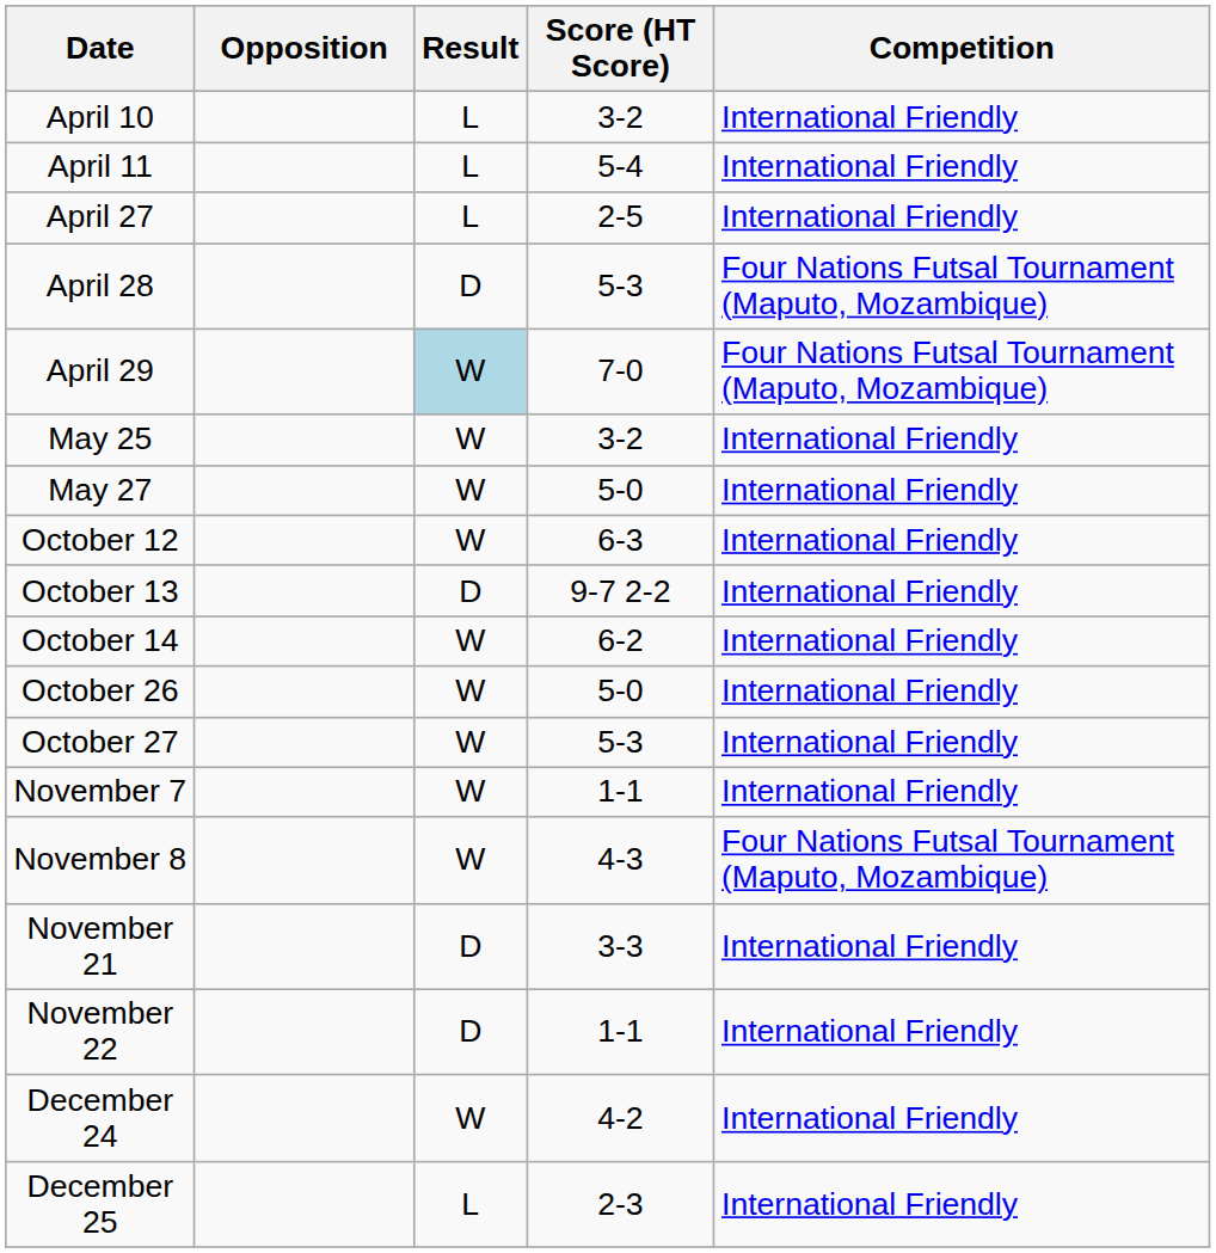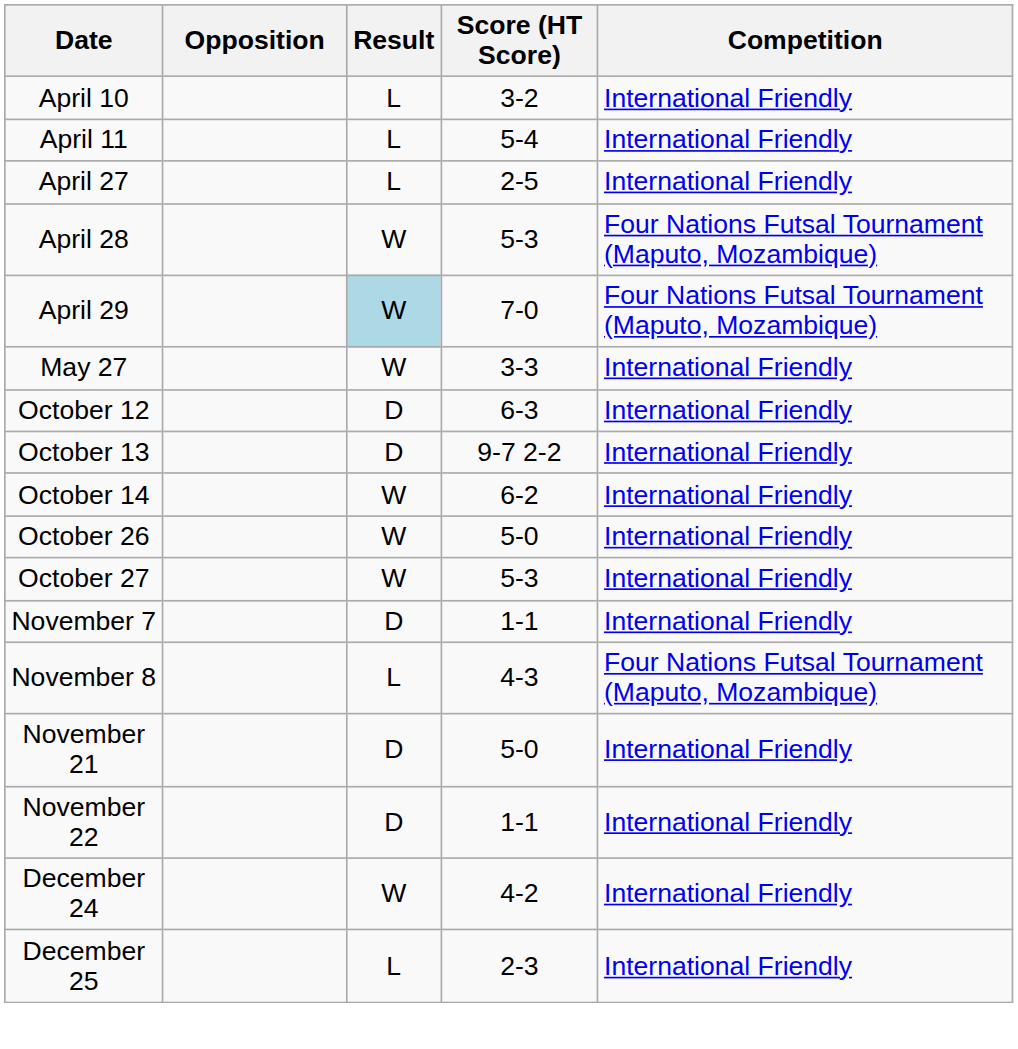 <table class="wikitable" style="text-align: center;">
 <tr>
 <th width="100">Date</th>
 <th width="120">Opposition</th>
 <th width="50">Result</th>
 <th width="120">Score (HT Score)</th>
 <th width="370">Competition</th>
 </tr>
 <tr>
 <td>April 10</td>
 <td align="left"></td>
 <td>L</td>
 <td>3-2</td>
 <td align="left"><a href='#'>International Friendly</a></td>
 </tr>
 <tr>
 <td>April 11</td>
 <td align="left"></td>
 <td>L</td>
 <td>5-4</td>
 <td align="left"><a href='#'>International Friendly</a></td>
 </tr>
 <tr>
 <td>April 27</td>
 <td align="left"></td>
 <td>L</td>
 <td>2-5</td>
 <td align="left"><a href='#'>International Friendly</a></td>
 </tr>
 <tr>
 <td>April 28</td>
 <td align="left"></td>
-<td>D</td>
+<td>W</td>
 <td>5-3</td>
 <td align="left"><a href='#'>Four Nations Futsal Tournament (Maputo, Mozambique)</a></td>
 </tr>
 <tr>
 <td>April 29</td>
 <td align="left"></td>
 <td style="background: lightblue;">W</td>
 <td>7-0</td>
 <td align="left"><a href='#'>Four Nations Futsal Tournament (Maputo, Mozambique)</a></td>
 </tr>
 <tr>
-<td>May 25</td>
-<td align="left"></td>
-<td>W</td>
-<td>3-2</td>
-<td align="left"><a href='#'>International Friendly</a></td>
-</tr>
-<tr>
 <td>May 27</td>
 <td align="left"></td>
 <td>W</td>
-<td>5-0</td>
+<td>3-3</td>
 <td align="left"><a href='#'>International Friendly</a></td>
 </tr>
 <tr>
 <td>October 12</td>
 <td align="left"></td>
-<td>W</td>
+<td>D</td>
 <td>6-3</td>
 <td align="left"><a href='#'>International Friendly</a></td>
 </tr>
 <tr>
 <td>October 13</td>
 <td align="left"></td>
 <td>D</td>
 <td>9-7 2-2</td>
 <td align="left"><a href='#'>International Friendly</a></td>
 </tr>
 <tr>
 <td>October 14</td>
 <td align="left"></td>
 <td>W</td>
 <td>6-2</td>
 <td align="left"><a href='#'>International Friendly</a></td>
 </tr>
 <tr>
 <td>October 26</td>
 <td align="left"></td>
 <td>W</td>
 <td>5-0</td>
 <td align="left"><a href='#'>International Friendly</a></td>
 </tr>
 <tr>
 <td>October 27</td>
 <td align="left"></td>
 <td>W</td>
 <td>5-3</td>
 <td align="left"><a href='#'>International Friendly</a></td>
 </tr>
 <tr>
 <td>November 7</td>
 <td align="left"></td>
-<td>W</td>
+<td>D</td>
 <td>1-1</td>
 <td align="left"><a href='#'>International Friendly</a></td>
 </tr>
 <tr>
 <td>November 8</td>
 <td align="left"></td>
-<td>W</td>
+<td>L</td>
 <td>4-3</td>
 <td align="left"><a href='#'>Four Nations Futsal Tournament (Maputo, Mozambique)</a> </td>
 </tr>
 <tr>
 <td>November 21</td>
 <td align="left"></td>
 <td>D</td>
-<td>3-3</td>
+<td>5-0</td>
 <td align="left"><a href='#'>International Friendly</a></td>
 </tr>
 <tr>
 <td>November 22</td>
 <td align="left"></td>
 <td>D</td>
 <td>1-1</td>
 <td align="left"><a href='#'>International Friendly</a></td>
 </tr>
 <tr>
 <td>December 24</td>
 <td align="left"></td>
 <td>W</td>
 <td>4-2</td>
 <td align="left"><a href='#'>International Friendly</a></td>
 </tr>
 <tr>
 <td>December 25</td>
 <td align="left"></td>
 <td>L</td>
 <td>2-3</td>
 <td align="left"><a href='#'>International Friendly</a></td>
 </tr>
 </table>
